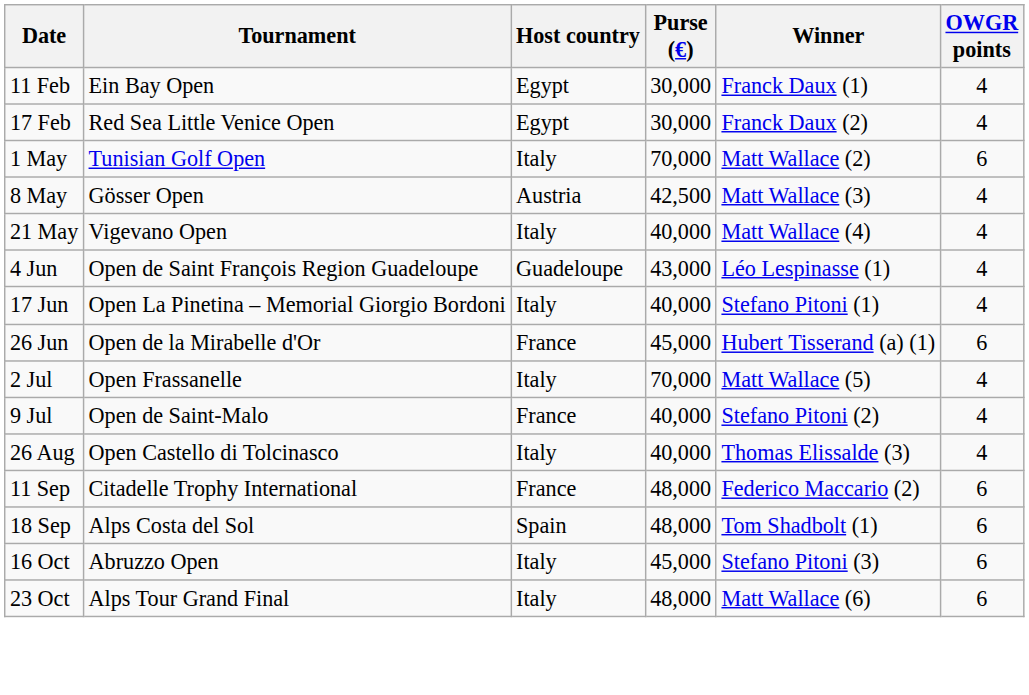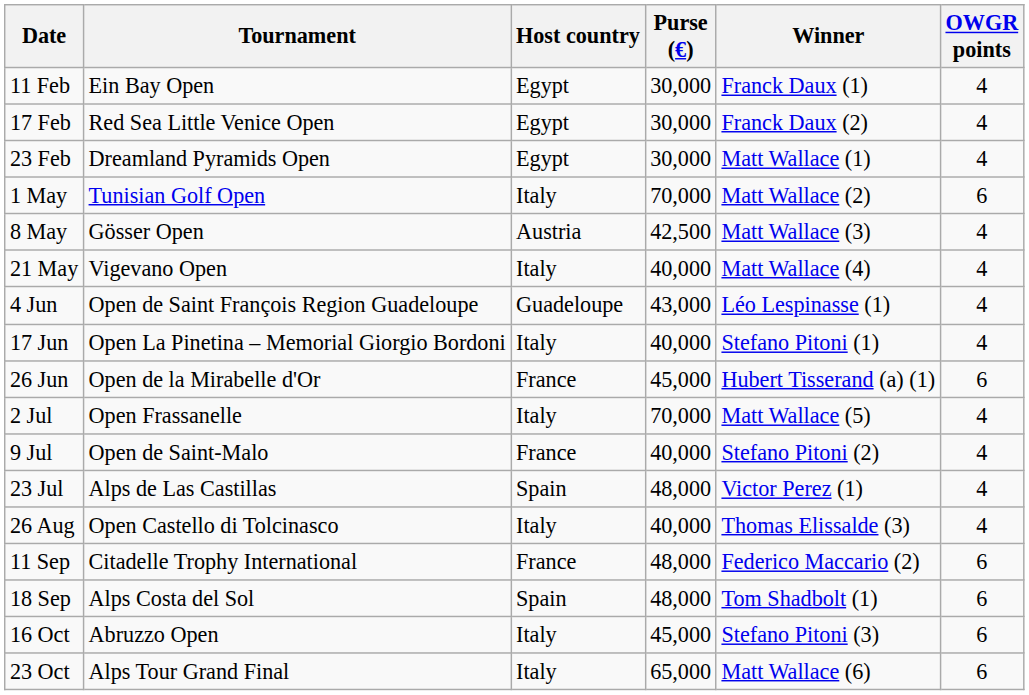 <table class="wikitable" style="font-size:95%;">
 <tr>
 <th>Date</th>
 <th>Tournament</th>
 <th>Host country</th>
 <th>Purse<br>(<a href='#'>€</a>)</th>
 <th>Winner</th>
 <th><a href='#'>OWGR</a><br>points</th>
 </tr>
 <tr>
 <td>11 Feb</td>
 <td>Ein Bay Open</td>
 <td>Egypt</td>
 <td align=right>30,000</td>
 <td> <a href='#'>Franck Daux</a> (1)</td>
 <td align=center>4</td>
 </tr>
 <tr>
 <td>17 Feb</td>
 <td>Red Sea Little Venice Open</td>
 <td>Egypt</td>
 <td align=right>30,000</td>
 <td> <a href='#'>Franck Daux</a> (2)</td>
+<td align=center>4</td>
+</tr>
+<tr>
+<td>23 Feb</td>
+<td>Dreamland Pyramids Open</td>
+<td>Egypt</td>
+<td align=right>30,000</td>
+<td> <a href='#'>Matt Wallace</a> (1)</td>
 <td align=center>4</td>
 </tr>
 <tr>
 <td>1 May</td>
 <td><a href='#'>Tunisian Golf Open</a></td>
 <td>Italy</td>
 <td align=right>70,000</td>
 <td> <a href='#'>Matt Wallace</a> (2)</td>
 <td align=center>6</td>
 </tr>
 <tr>
 <td>8 May</td>
 <td>Gösser Open</td>
 <td>Austria</td>
 <td align=right>42,500</td>
 <td> <a href='#'>Matt Wallace</a> (3)</td>
 <td align=center>4</td>
 </tr>
 <tr>
 <td>21 May</td>
 <td>Vigevano Open</td>
 <td>Italy</td>
 <td align=right>40,000</td>
 <td> <a href='#'>Matt Wallace</a> (4)</td>
 <td align=center>4</td>
 </tr>
 <tr>
 <td>4 Jun</td>
 <td>Open de Saint François Region Guadeloupe</td>
 <td>Guadeloupe</td>
 <td align=right>43,000</td>
 <td> <a href='#'>Léo Lespinasse</a> (1)</td>
 <td align=center>4</td>
 </tr>
 <tr>
 <td>17 Jun</td>
 <td>Open La Pinetina – Memorial Giorgio Bordoni</td>
 <td>Italy</td>
 <td align=right>40,000</td>
 <td> <a href='#'>Stefano Pitoni</a> (1)</td>
 <td align=center>4</td>
 </tr>
 <tr>
 <td>26 Jun</td>
 <td>Open de la Mirabelle d'Or</td>
 <td>France</td>
 <td align=right>45,000</td>
 <td> <a href='#'>Hubert Tisserand</a> (a) (1)</td>
 <td align=center>6</td>
 </tr>
 <tr>
 <td>2 Jul</td>
 <td>Open Frassanelle</td>
 <td>Italy</td>
 <td align=right>70,000</td>
 <td> <a href='#'>Matt Wallace</a> (5)</td>
 <td align=center>4</td>
 </tr>
 <tr>
 <td>9 Jul</td>
 <td>Open de Saint-Malo</td>
 <td>France</td>
 <td align=right>40,000</td>
 <td> <a href='#'>Stefano Pitoni</a> (2)</td>
 <td align=center>4</td>
 </tr>
 <tr>
+<td>23 Jul</td>
+<td>Alps de Las Castillas</td>
+<td>Spain</td>
+<td align=right>48,000</td>
+<td> <a href='#'>Victor Perez</a> (1)</td>
+<td align=center>4</td>
+</tr>
+<tr>
 <td>26 Aug</td>
 <td>Open Castello di Tolcinasco</td>
 <td>Italy</td>
 <td align=right>40,000</td>
 <td> <a href='#'>Thomas Elissalde</a> (3)</td>
 <td align=center>4</td>
 </tr>
 <tr>
 <td>11 Sep</td>
 <td>Citadelle Trophy International</td>
 <td>France</td>
 <td align=right>48,000</td>
 <td> <a href='#'>Federico Maccario</a> (2)</td>
 <td align=center>6</td>
 </tr>
 <tr>
 <td>18 Sep</td>
 <td>Alps Costa del Sol</td>
 <td>Spain</td>
 <td align=right>48,000</td>
 <td> <a href='#'>Tom Shadbolt</a> (1)</td>
 <td align=center>6</td>
 </tr>
 <tr>
 <td>16 Oct</td>
 <td>Abruzzo Open</td>
 <td>Italy</td>
 <td align=right>45,000</td>
 <td> <a href='#'>Stefano Pitoni</a> (3)</td>
 <td align=center>6</td>
 </tr>
 <tr>
 <td>23 Oct</td>
 <td>Alps Tour Grand Final</td>
 <td>Italy</td>
-<td align=right>48,000</td>
+<td align=right>65,000</td>
 <td> <a href='#'>Matt Wallace</a> (6)</td>
 <td align=center>6</td>
 </tr>
 </table>
